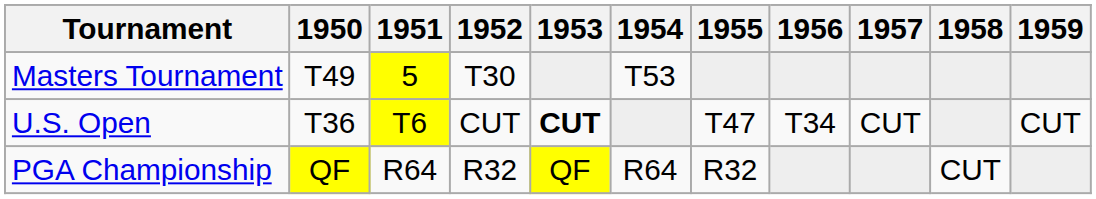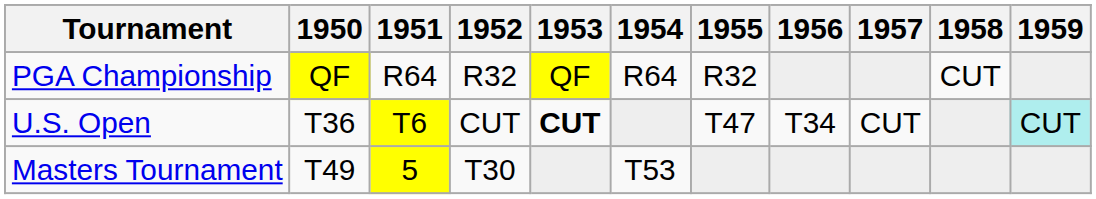 <table class="wikitable" style="font-size:95%;text-align:center;">
 <tr>
 <th>Tournament</th>
 <th>1950</th>
 <th>1951</th>
 <th>1952</th>
 <th>1953</th>
 <th>1954</th>
 <th>1955</th>
 <th>1956</th>
 <th>1957</th>
 <th>1958</th>
 <th>1959</th>
 </tr>
 <tr>
-<td align=left><a href='#'>Masters Tournament</a></td>
-<td>T49</td>
-<td style="background:yellow;">5</td>
-<td>T30</td>
-<td style="background:#eeeeee;"></td>
-<td>T53</td>
+<td align=left><a href='#'>PGA Championship</a></td>
+<td style="background:yellow;">QF</td>
+<td>R64</td>
+<td>R32</td>
+<td style="background:yellow;">QF</td>
+<td>R64</td>
+<td>R32</td>
 <td style="background:#eeeeee;"></td>
 <td style="background:#eeeeee;"></td>
-<td style="background:#eeeeee;"></td>
-<td style="background:#eeeeee;"></td>
+<td>CUT</td>
 <td style="background:#eeeeee;"></td>
 </tr>
 <tr>
 <td align=left><a href='#'>U.S. Open</a></td>
 <td>T36</td>
 <td style="background:yellow;">T6</td>
 <td>CUT</td>
 <td><strong>CUT</strong></td>
 <td style="background:#eeeeee;"></td>
 <td>T47</td>
 <td>T34</td>
 <td>CUT</td>
 <td style="background:#eeeeee;"></td>
-<td>CUT</td>
+<td style="background: paleturquoise;">CUT</td>
 </tr>
 <tr>
-<td align=left><a href='#'>PGA Championship</a></td>
-<td style="background:yellow;">QF</td>
-<td>R64</td>
-<td>R32</td>
-<td style="background:yellow;">QF</td>
-<td>R64</td>
-<td>R32</td>
+<td align=left><a href='#'>Masters Tournament</a></td>
+<td>T49</td>
+<td style="background:yellow;">5</td>
+<td>T30</td>
+<td style="background:#eeeeee;"></td>
+<td>T53</td>
 <td style="background:#eeeeee;"></td>
 <td style="background:#eeeeee;"></td>
-<td>CUT</td>
+<td style="background:#eeeeee;"></td>
+<td style="background:#eeeeee;"></td>
 <td style="background:#eeeeee;"></td>
 </tr>
 </table>
